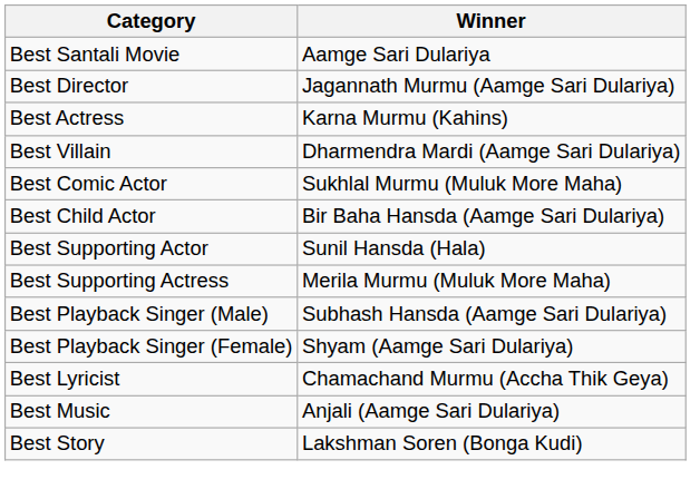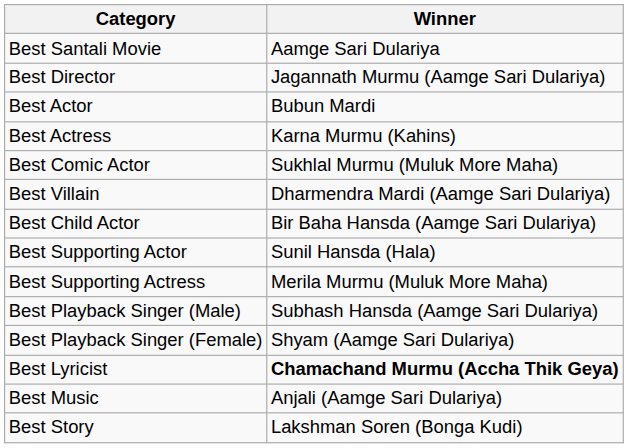 <table class="wikitable">
 <tr>
 <th>Category</th>
 <th>Winner</th>
 </tr>
 <tr>
 <td>Best Santali Movie</td>
 <td>Aamge Sari Dulariya</td>
 </tr>
 <tr>
 <td>Best Director</td>
 <td>Jagannath Murmu (Aamge Sari Dulariya)</td>
 </tr>
 <tr>
+<td>Best Actor</td>
+<td>Bubun Mardi</td>
+</tr>
+<tr>
 <td>Best Actress</td>
 <td>Karna Murmu (Kahins)</td>
 </tr>
 <tr>
+<td>Best Comic Actor</td>
+<td>Sukhlal Murmu (Muluk More Maha)</td>
+</tr>
+<tr>
 <td>Best Villain</td>
 <td>Dharmendra Mardi (Aamge Sari Dulariya)</td>
-</tr>
-<tr>
-<td>Best Comic Actor</td>
-<td>Sukhlal Murmu (Muluk More Maha)</td>
 </tr>
 <tr>
 <td>Best Child Actor</td>
 <td>Bir Baha Hansda (Aamge Sari Dulariya)</td>
 </tr>
 <tr>
 <td>Best Supporting Actor</td>
 <td>Sunil Hansda (Hala)</td>
 </tr>
 <tr>
 <td>Best Supporting Actress</td>
 <td>Merila Murmu (Muluk More Maha)</td>
 </tr>
 <tr>
 <td>Best Playback Singer (Male)</td>
 <td>Subhash Hansda (Aamge Sari Dulariya)</td>
 </tr>
 <tr>
 <td>Best Playback Singer (Female)</td>
 <td>Shyam (Aamge Sari Dulariya)</td>
 </tr>
 <tr>
 <td>Best Lyricist</td>
-<td>Chamachand Murmu (Accha Thik Geya)</td>
+<td><strong>Chamachand Murmu (Accha Thik Geya)</strong></td>
 </tr>
 <tr>
 <td>Best Music</td>
 <td>Anjali (Aamge Sari Dulariya)</td>
 </tr>
 <tr>
 <td>Best Story</td>
 <td>Lakshman Soren (Bonga Kudi)</td>
 </tr>
 </table>
